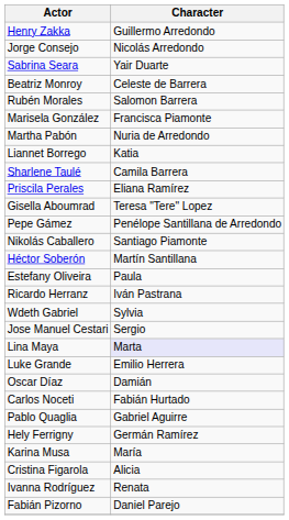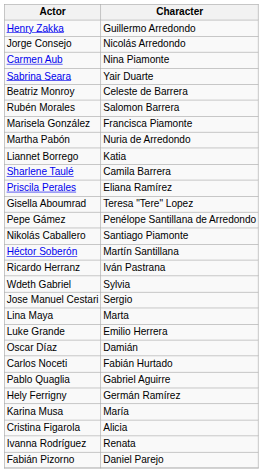 <table class="wikitable">
 <tr>
 <th>Actor</th>
 <th>Character</th>
 </tr>
 <tr>
 <td><a href='#'>Henry Zakka</a></td>
 <td>Guillermo Arredondo</td>
 </tr>
 <tr>
 <td>Jorge Consejo</td>
 <td>Nicolás Arredondo</td>
+</tr>
+<tr>
+<td><a href='#'>Carmen Aub</a></td>
+<td>Nina Piamonte</td>
 </tr>
 <tr>
 <td><a href='#'>Sabrina Seara</a></td>
 <td>Yair Duarte</td>
 </tr>
 <tr>
 <td>Beatriz Monroy</td>
 <td>Celeste de Barrera</td>
 </tr>
 <tr>
 <td>Rubén Morales</td>
 <td>Salomon Barrera</td>
 </tr>
 <tr>
 <td>Marisela González</td>
 <td>Francisca Piamonte</td>
 </tr>
 <tr>
 <td>Martha Pabón</td>
 <td>Nuria de Arredondo</td>
 </tr>
 <tr>
 <td>Liannet Borrego</td>
 <td>Katia</td>
 </tr>
 <tr>
 <td><a href='#'>Sharlene Taulé</a></td>
 <td>Camila Barrera</td>
 </tr>
 <tr>
 <td><a href='#'>Priscila Perales</a></td>
 <td>Eliana Ramírez</td>
 </tr>
 <tr>
 <td>Gisella Aboumrad</td>
 <td>Teresa "Tere" Lopez</td>
 </tr>
 <tr>
 <td>Pepe Gámez</td>
 <td>Penélope Santillana de Arredondo</td>
 </tr>
 <tr>
 <td>Nikolás Caballero</td>
 <td>Santiago Piamonte</td>
 </tr>
 <tr>
 <td><a href='#'>Héctor Soberón</a></td>
 <td>Martín Santillana</td>
 </tr>
 <tr>
-<td>Estefany Oliveira</td>
-<td>Paula</td>
-</tr>
-<tr>
 <td>Ricardo Herranz</td>
 <td>Iván Pastrana</td>
 </tr>
 <tr>
 <td>Wdeth Gabriel</td>
 <td>Sylvia</td>
 </tr>
 <tr>
 <td>Jose Manuel Cestari</td>
 <td>Sergio</td>
 </tr>
 <tr>
 <td>Lina Maya</td>
-<td style="background: lavender;">Marta</td>
+<td>Marta</td>
 </tr>
 <tr>
 <td>Luke Grande</td>
 <td>Emilio Herrera</td>
 </tr>
 <tr>
 <td>Oscar Díaz</td>
 <td>Damián</td>
 </tr>
 <tr>
 <td>Carlos Noceti</td>
 <td>Fabián Hurtado</td>
 </tr>
 <tr>
 <td>Pablo Quaglia</td>
 <td>Gabriel Aguirre</td>
 </tr>
 <tr>
 <td>Hely Ferrigny</td>
 <td>Germán Ramírez</td>
 </tr>
 <tr>
 <td>Karina Musa</td>
 <td>María</td>
 </tr>
 <tr>
 <td>Cristina Figarola</td>
 <td>Alicia</td>
 </tr>
 <tr>
 <td>Ivanna Rodríguez</td>
 <td>Renata</td>
 </tr>
 <tr>
 <td>Fabián Pizorno</td>
 <td>Daniel Parejo</td>
 </tr>
 <tr>
 </tr>
 </table>
